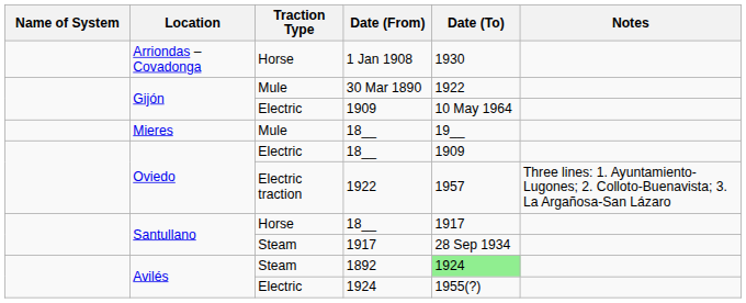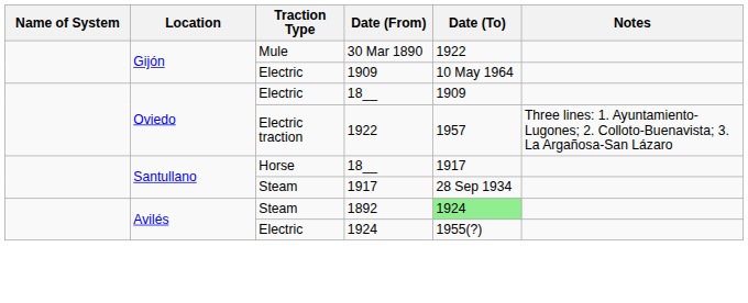 <table class="wikitable" style="width:100%;">
 <tr>
 <th style="width:17%;">Name of System</th>
 <th style="width:17%;">Location</th>
 <th style="width:12%;">Traction<br>Type</th>
 <th style="width:12%;">Date (From)</th>
 <th style="width:12%;">Date (To)</th>
 <th style="width:30%;">Notes</th>
-</tr>
-<tr>
-<td> </td>
-<td><a href='#'>Arriondas</a> – <a href='#'>Covadonga</a></td>
-<td>Horse</td>
-<td>1 Jan 1908</td>
-<td>1930</td>
-<td> </td>
 </tr>
 <tr>
 <td rowspan="2"> </td>
 <td rowspan="2"><a href='#'>Gijón</a></td>
 <td>Mule</td>
 <td>30 Mar 1890</td>
 <td>1922</td>
 <td> </td>
 </tr>
 <tr>
 <td>Electric</td>
 <td>1909</td>
 <td>10 May 1964</td>
-<td> </td>
-</tr>
-<tr>
-<td> </td>
-<td><a href='#'>Mieres</a></td>
-<td>Mule</td>
-<td>18__</td>
-<td>19__</td>
 <td> </td>
 </tr>
 <tr>
 <td rowspan="2"> </td>
 <td rowspan="2"><a href='#'>Oviedo</a></td>
 <td>Electric</td>
 <td>18__</td>
 <td>1909</td>
 <td> </td>
 </tr>
 <tr>
 <td>Electric traction</td>
 <td>1922</td>
 <td>1957</td>
 <td>Three lines: 1. Ayuntamiento-Lugones; 2. Colloto-Buenavista; 3. La Argañosa-San Lázaro</td>
 </tr>
 <tr>
 <td rowspan="2"> </td>
 <td rowspan="2"><a href='#'>Santullano</a></td>
 <td>Horse</td>
 <td>18__</td>
 <td>1917</td>
 <td> </td>
 </tr>
 <tr>
 <td>Steam</td>
 <td>1917</td>
 <td>28 Sep 1934</td>
 <td> </td>
 </tr>
 <tr>
 <td rowspan="2"> </td>
 <td rowspan="2"><a href='#'>Avilés</a></td>
 <td>Steam</td>
 <td>1892</td>
 <td style="background: lightgreen;">1924</td>
 <td> </td>
 </tr>
 <tr>
 <td>Electric</td>
 <td>1924</td>
 <td>1955(?)</td>
 <td> </td>
 </tr>
 </table>
